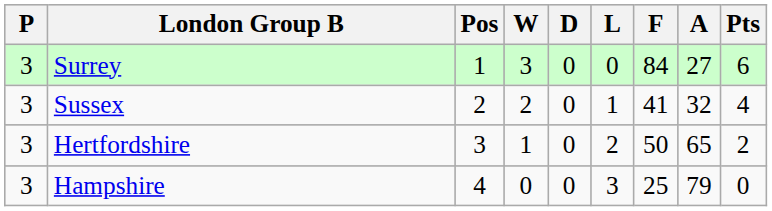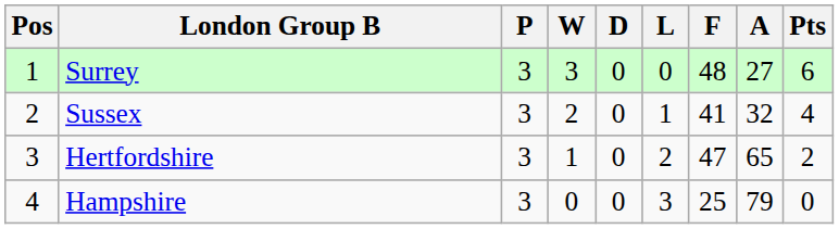 <table class="wikitable" style="font-size: 100%">
 <tr>
+<th width=20>Pos</th>
+<th width=250>London Group B</th>
 <th width=20>P</th>
-<th width=250>London Group B</th>
-<th width=20>Pos</th>
 <th width=20>W</th>
 <th width=20>D</th>
 <th width=20>L</th>
 <th width=20>F</th>
 <th width=20>A</th>
 <th width=20>Pts</th>
 </tr>
 <tr align=center style="background: #CCFFCC;">
+<td>1</td>
+<td align="left"><a href='#'>Surrey</a></td>
 <td>3</td>
-<td align="left"><a href='#'>Surrey</a></td>
-<td>1</td>
 <td>3</td>
 <td>0</td>
 <td>0</td>
-<td>84</td>
+<td>48</td>
 <td>27</td>
 <td>6</td>
 </tr>
 <tr align=center>
+<td>2</td>
+<td align="left"><a href='#'>Sussex</a></td>
 <td>3</td>
-<td align="left"><a href='#'>Sussex</a></td>
-<td>2</td>
 <td>2</td>
 <td>0</td>
 <td>1</td>
 <td>41</td>
 <td>32</td>
 <td>4</td>
 </tr>
 <tr align=center>
 <td>3</td>
 <td align="left"><a href='#'>Hertfordshire</a></td>
 <td>3</td>
 <td>1</td>
 <td>0</td>
 <td>2</td>
-<td>50</td>
+<td>47</td>
 <td>65</td>
 <td>2</td>
 </tr>
 <tr align=center>
+<td>4</td>
+<td align="left"><a href='#'>Hampshire</a></td>
 <td>3</td>
-<td align="left"><a href='#'>Hampshire</a></td>
-<td>4</td>
 <td>0</td>
 <td>0</td>
 <td>3</td>
 <td>25</td>
 <td>79</td>
 <td>0</td>
 </tr>
 </table>
